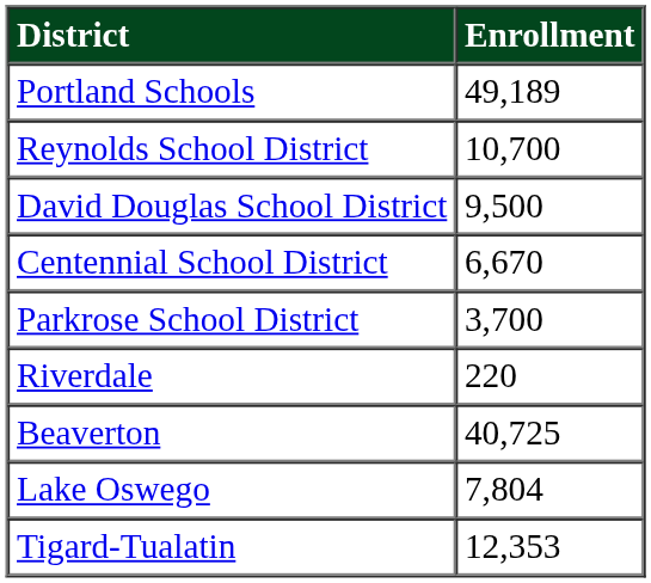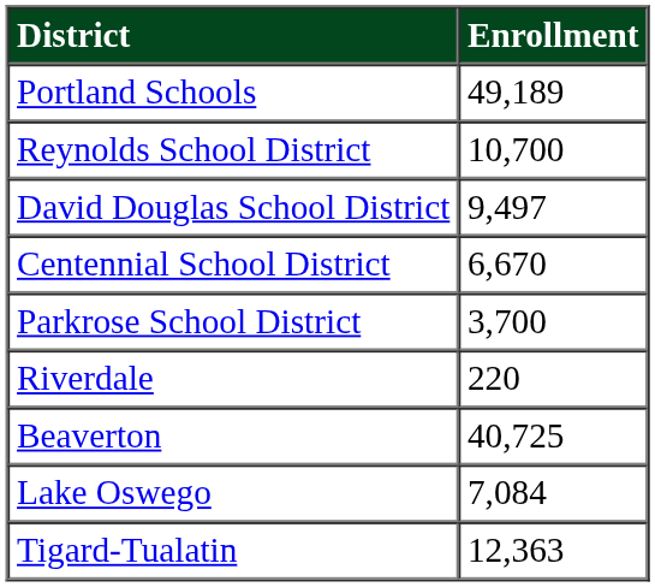 <table cellpadding="3" border="1" cellspacing="0" style="text-align:left;" align="right">
 <tr style="background:#02461D; color:white;">
 <th>District</th>
 <th>Enrollment</th>
 </tr>
 <tr>
 <td><a href='#'>Portland Schools</a></td>
 <td>49,189</td>
 </tr>
 <tr>
 <td><a href='#'>Reynolds School District</a></td>
 <td>10,700</td>
 </tr>
 <tr>
 <td><a href='#'>David Douglas School District</a></td>
-<td>9,500</td>
+<td>9,497</td>
 </tr>
 <tr>
 <td><a href='#'>Centennial School District</a></td>
 <td>6,670</td>
 </tr>
 <tr>
 <td><a href='#'>Parkrose School District</a></td>
 <td>3,700</td>
 </tr>
 <tr>
 <td><a href='#'>Riverdale</a></td>
 <td>220</td>
 </tr>
 <tr>
 <td><a href='#'>Beaverton</a></td>
 <td>40,725</td>
 </tr>
 <tr>
 <td><a href='#'>Lake Oswego</a></td>
-<td>7,804</td>
+<td>7,084</td>
 </tr>
 <tr>
 <td><a href='#'>Tigard-Tualatin</a></td>
-<td>12,353</td>
+<td>12,363</td>
 </tr>
 </table>
